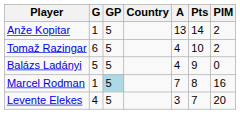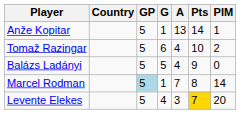 <table class="wikitable">
 <tr>
 <th>Player</th>
+<th>Country</th>
+<th>GP</th>
 <th>G</th>
-<th>GP</th>
-<th>Country</th>
 <th>A</th>
 <th>Pts</th>
 <th>PIM</th>
 </tr>
 <tr>
 <td><a href='#'>Anže Kopitar</a></td>
+<td></td>
+<td>5</td>
 <td>1</td>
-<td>5</td>
-<td></td>
 <td>13</td>
 <td>14</td>
-<td>2</td>
+<td>1</td>
 </tr>
 <tr>
 <td><a href='#'>Tomaž Razingar</a></td>
+<td></td>
+<td>5</td>
 <td>6</td>
-<td>5</td>
-<td></td>
 <td>4</td>
 <td>10</td>
 <td>2</td>
 </tr>
 <tr>
 <td><a href='#'>Balázs Ladányi</a></td>
+<td></td>
 <td>5</td>
 <td>5</td>
-<td></td>
 <td>4</td>
 <td>9</td>
 <td>0</td>
 </tr>
 <tr>
 <td><a href='#'>Marcel Rodman</a></td>
+<td></td>
+<td style="background: lightblue;">5</td>
 <td>1</td>
-<td style="background: lightblue;">5</td>
-<td></td>
 <td>7</td>
 <td>8</td>
-<td>16</td>
+<td>14</td>
 </tr>
 <tr>
 <td><a href='#'>Levente Elekes</a></td>
+<td></td>
+<td>5</td>
 <td>4</td>
-<td>5</td>
-<td></td>
 <td>3</td>
-<td>7</td>
+<td style="background: gold;">7</td>
 <td>20</td>
 </tr>
 </table>
